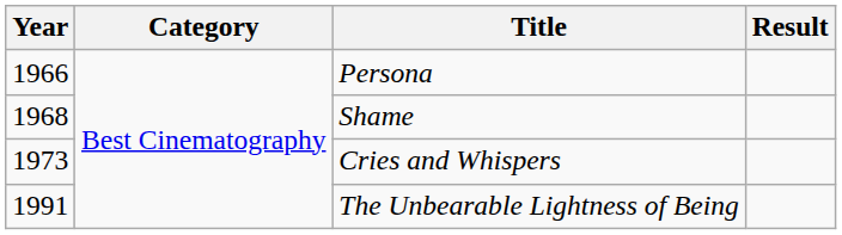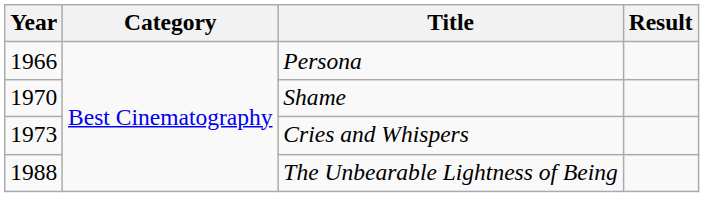 <table class="wikitable">
 <tr>
 <th>Year</th>
 <th>Category</th>
 <th>Title</th>
 <th>Result</th>
 </tr>
 <tr>
 <td>1966</td>
 <td rowspan=4><a href='#'>Best Cinematography</a></td>
 <td><em>Persona</em></td>
 <td></td>
 </tr>
 <tr>
-<td>1968</td>
+<td>1970</td>
 <td><em>Shame</em></td>
 <td></td>
 </tr>
 <tr>
 <td>1973</td>
 <td><em>Cries and Whispers</em></td>
 <td></td>
 </tr>
 <tr>
-<td>1991</td>
+<td>1988</td>
 <td><em>The Unbearable Lightness of Being</em></td>
 <td></td>
 </tr>
 </table>
